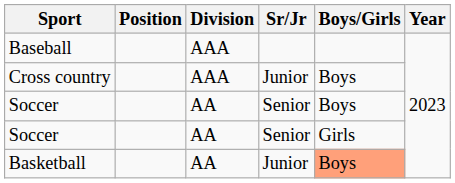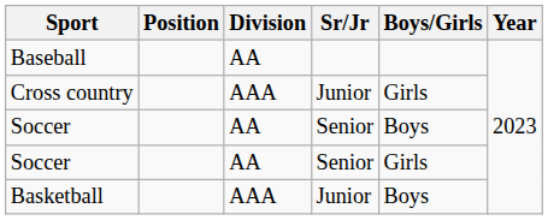 <table class="wikitable">
 <tr>
 <th>Sport</th>
 <th>Position</th>
 <th>Division</th>
 <th>Sr/Jr</th>
 <th>Boys/Girls</th>
 <th>Year</th>
 </tr>
 <tr>
 <td>Baseball</td>
 <td></td>
-<td>AAA</td>
+<td>AA</td>
 <td></td>
 <td></td>
 <td rowspan="5">2023</td>
 </tr>
 <tr>
 <td>Cross country</td>
 <td></td>
 <td>AAA</td>
 <td>Junior</td>
-<td>Boys</td>
+<td>Girls</td>
 </tr>
 <tr>
 <td>Soccer</td>
 <td></td>
 <td>AA</td>
 <td>Senior</td>
 <td>Boys</td>
 </tr>
 <tr>
 <td>Soccer</td>
 <td></td>
 <td>AA</td>
 <td>Senior</td>
 <td>Girls</td>
 </tr>
 <tr>
 <td>Basketball</td>
 <td></td>
-<td>AA</td>
+<td>AAA</td>
 <td>Junior</td>
-<td style="background: lightsalmon;">Boys</td>
+<td>Boys</td>
 </tr>
 </table>
